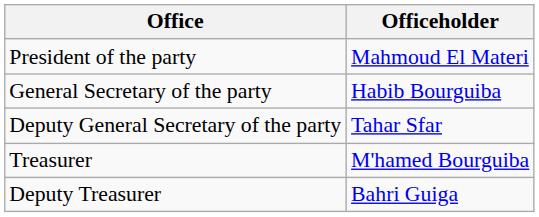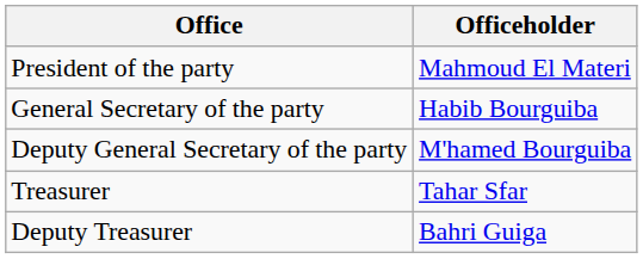 <table class="wikitable" style="margin-left: auto; margin-right: auto; border: none;">
 <tr>
 <th>Office</th>
 <th>Officeholder</th>
 </tr>
 <tr>
 <td>President of the party</td>
 <td><a href='#'>Mahmoud El Materi</a></td>
 </tr>
 <tr>
 <td>General Secretary of the party</td>
 <td><a href='#'>Habib Bourguiba</a></td>
 </tr>
 <tr>
 <td>Deputy General Secretary of the party</td>
-<td><a href='#'>Tahar Sfar</a></td>
+<td><a href='#'>M'hamed Bourguiba</a></td>
 </tr>
 <tr>
 <td>Treasurer</td>
-<td><a href='#'>M'hamed Bourguiba</a></td>
+<td><a href='#'>Tahar Sfar</a></td>
 </tr>
 <tr>
 <td>Deputy Treasurer</td>
 <td><a href='#'>Bahri Guiga</a></td>
 </tr>
 </table>
